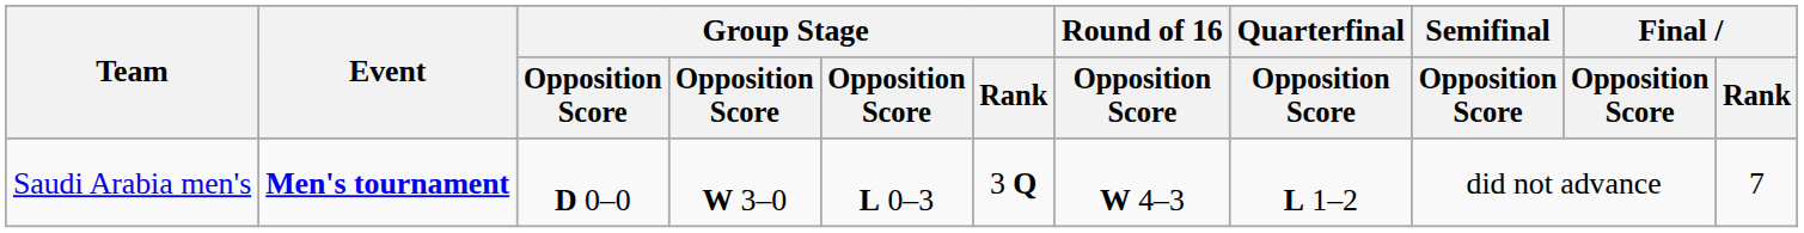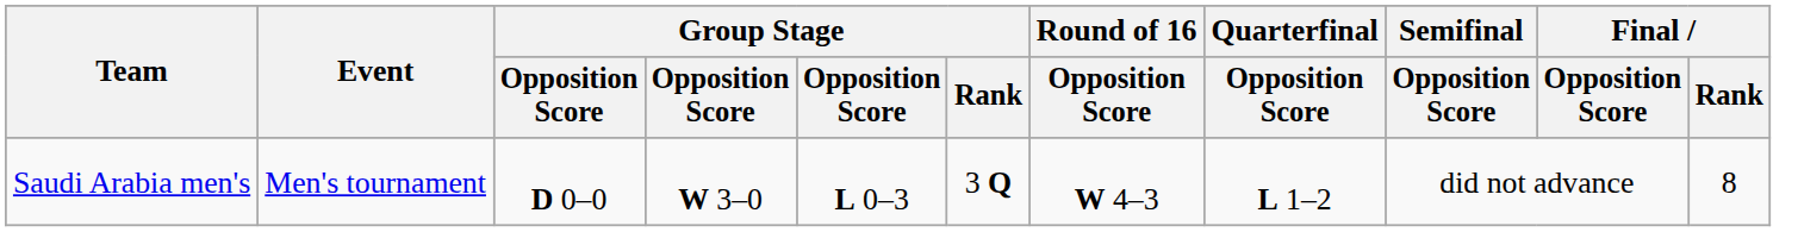 <table class=wikitable style=font-size:90%;text-align:center>
 <tr>
 <th rowspan=2>Team</th>
 <th rowspan=2>Event</th>
 <th colspan=4>Group Stage</th>
 <th>Round of 16</th>
 <th>Quarterfinal</th>
 <th>Semifinal</th>
 <th colspan=2>Final / </th>
 </tr>
 <tr style=font-size:95%>
 <th>Opposition<br>Score</th>
 <th>Opposition<br>Score</th>
 <th>Opposition<br>Score</th>
 <th>Rank</th>
 <th>Opposition<br>Score</th>
 <th>Opposition<br>Score</th>
 <th>Opposition<br>Score</th>
 <th>Opposition<br>Score</th>
 <th>Rank</th>
 </tr>
 <tr>
 <td align=left><a href='#'>Saudi Arabia men's</a></td>
-<td align=left><strong><a href='#'>Men's tournament</a></strong></td>
+<td align=left><a href='#'>Men's tournament</a></td>
 <td><br><strong>D</strong> 0–0</td>
 <td><br><strong>W</strong> 3–0</td>
 <td><br><strong>L</strong> 0–3</td>
 <td>3 <strong>Q</strong></td>
 <td><br><strong>W</strong> 4–3</td>
 <td><br><strong>L</strong> 1–2</td>
 <td colspan=2>did not advance</td>
-<td>7</td>
+<td>8</td>
 </tr>
 </table>
